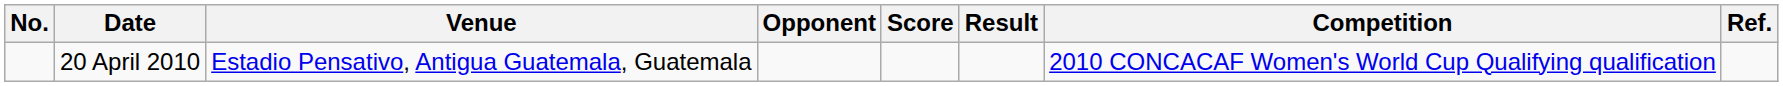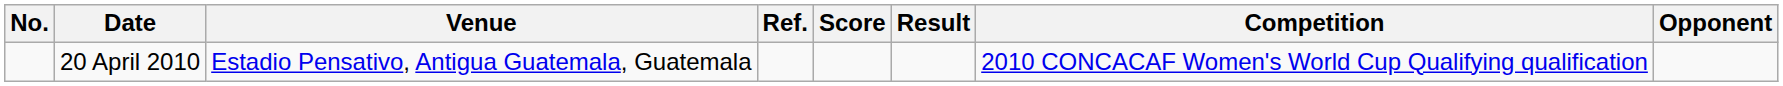 <table class="wikitable">
 <tr>
 <th>No.</th>
 <th>Date</th>
 <th>Venue</th>
-<th>Opponent</th>
+<th>Ref.</th>
 <th>Score</th>
 <th>Result</th>
 <th>Competition</th>
-<th>Ref.</th>
+<th>Opponent</th>
 </tr>
 <tr>
 <td></td>
 <td>20 April 2010</td>
 <td><a href='#'>Estadio Pensativo</a>, <a href='#'>Antigua Guatemala</a>, Guatemala</td>
 <td></td>
 <td></td>
 <td></td>
 <td><a href='#'>2010 CONCACAF Women's World Cup Qualifying qualification</a></td>
 <td></td>
 </tr>
 </table>
